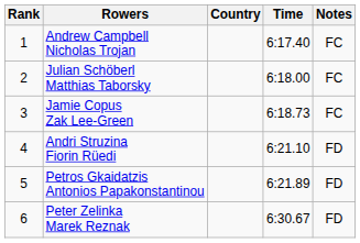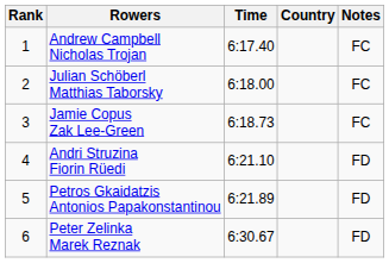 <table class="wikitable" style="text-align:center">
 <tr>
 <th>Rank</th>
 <th>Rowers</th>
+<th>Time</th>
 <th>Country</th>
-<th>Time</th>
 <th>Notes</th>
 </tr>
 <tr>
 <td>1</td>
 <td align="left"><a href='#'>Andrew Campbell</a><br><a href='#'>Nicholas Trojan</a></td>
+<td>6:17.40</td>
 <td align="left"></td>
-<td>6:17.40</td>
 <td>FC</td>
 </tr>
 <tr>
 <td>2</td>
 <td align="left"><a href='#'>Julian Schöberl</a><br><a href='#'>Matthias Taborsky</a></td>
+<td>6:18.00</td>
 <td align="left"></td>
-<td>6:18.00</td>
 <td>FC</td>
 </tr>
 <tr>
 <td>3</td>
 <td align="left"><a href='#'>Jamie Copus</a><br><a href='#'>Zak Lee-Green</a></td>
+<td>6:18.73</td>
 <td align="left"></td>
-<td>6:18.73</td>
 <td>FC</td>
 </tr>
 <tr>
 <td>4</td>
 <td align="left"><a href='#'>Andri Struzina</a><br><a href='#'>Fiorin Rüedi</a></td>
+<td>6:21.10</td>
 <td align="left"></td>
-<td>6:21.10</td>
 <td>FD</td>
 </tr>
 <tr>
 <td>5</td>
 <td align="left"><a href='#'>Petros Gkaidatzis</a><br><a href='#'>Antonios Papakonstantinou</a></td>
+<td>6:21.89</td>
 <td align="left"></td>
-<td>6:21.89</td>
 <td>FD</td>
 </tr>
 <tr>
 <td>6</td>
 <td align="left"><a href='#'>Peter Zelinka</a><br><a href='#'>Marek Reznak</a></td>
+<td>6:30.67</td>
 <td align="left"></td>
-<td>6:30.67</td>
 <td>FD</td>
 </tr>
 </table>
